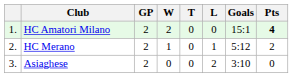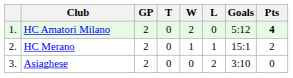 <table class="wikitable" style="text-align:center; background-color:#FFFFFF">
 <tr bgcolor="#e0e0e0">
 <th width="6%"></th>
 <th width="40%">Club</th>
 <th width="8%">GP</th>
+<th width="8%">T</th>
 <th width="8%">W</th>
-<th width="8%">T</th>
 <th width="8%">L</th>
 <th width="11%">Goals</th>
 <th width="11%">Pts</th>
 </tr>
 <tr bgcolor="#e6fae6">
 <td>1.</td>
 <td align="left"><a href='#'>HC Amatori Milano</a></td>
 <td>2</td>
+<td>0</td>
 <td>2</td>
 <td>0</td>
-<td>0</td>
-<td>15:1</td>
+<td>5:12</td>
 <td><strong>4</strong></td>
 </tr>
 <tr>
 <td>2.</td>
 <td align="left"><a href='#'>HC Merano</a></td>
 <td>2</td>
-<td>1</td>
 <td>0</td>
 <td>1</td>
-<td>5:12</td>
+<td>1</td>
+<td>15:1</td>
 <td>2</td>
 </tr>
 <tr>
 <td>3.</td>
 <td align="left"><a href='#'>Asiaghese</a></td>
 <td>2</td>
 <td>0</td>
 <td>0</td>
 <td>2</td>
 <td>3:10</td>
 <td>0</td>
 </tr>
 </table>
